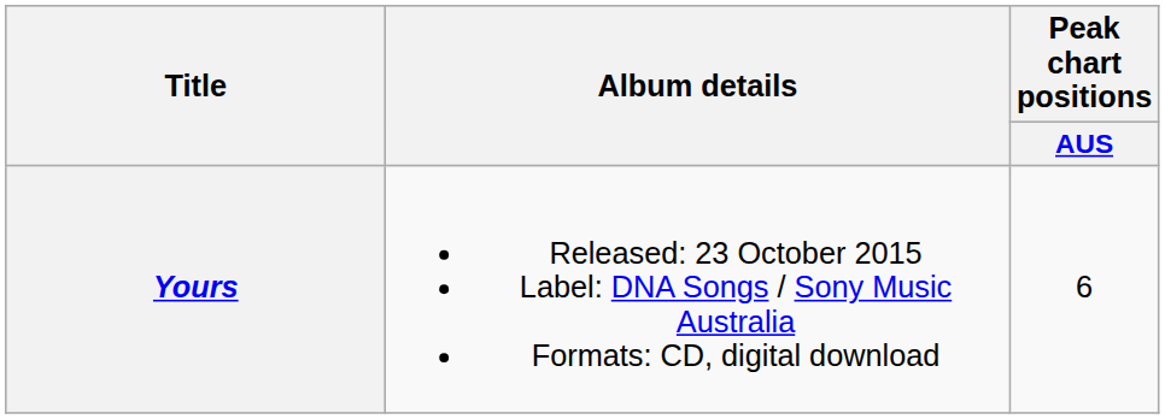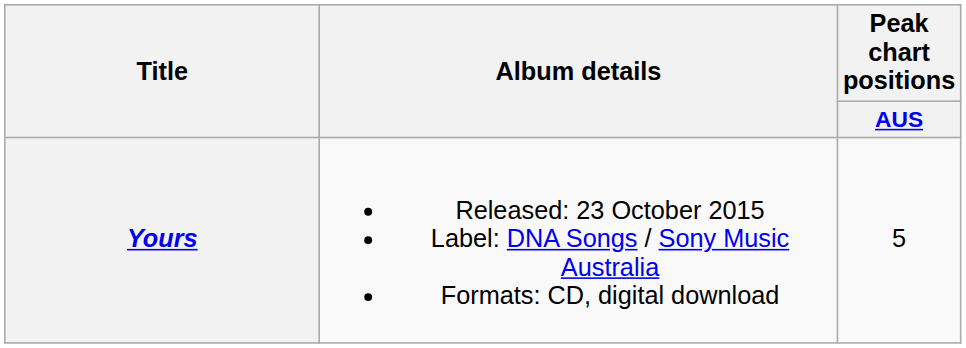 <table class="wikitable plainrowheaders" style="text-align:center;">
 <tr>
 <th scope="col" rowspan="2" style="width:12em;">Title</th>
 <th scope="col" rowspan="2" style="width:20em;">Album details</th>
 <th scope="col" colspan="1">Peak chart positions</th>
 </tr>
 <tr>
 <th scope="col" style="width:3em;font-size:90%;"><a href='#'>AUS</a><br></th>
 </tr>
 <tr>
 <th scope="row"><em><a href='#'>Yours</a></em></th>
 <td><br><ul><li>Released: 23 October 2015</li><li>Label: <a href='#'>DNA Songs</a> / <a href='#'>Sony Music Australia</a></li><li>Formats: CD, digital download</li></ul></td>
-<td>6</td>
+<td>5</td>
 </tr>
 </table>
